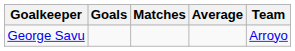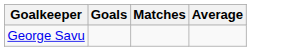 <table class="wikitable sortable" class="wikitable">
 <tr style="background:#ccc; text-align:center;">
 <th>Goalkeeper</th>
 <th>Goals</th>
 <th>Matches</th>
 <th>Average</th>
-<th>Team</th>
 </tr>
 <tr>
 <td> <a href='#'>George Savu</a></td>
 <td></td>
 <td></td>
 <td></td>
-<td><a href='#'>Arroyo</a></td>
 </tr>
 </table>
